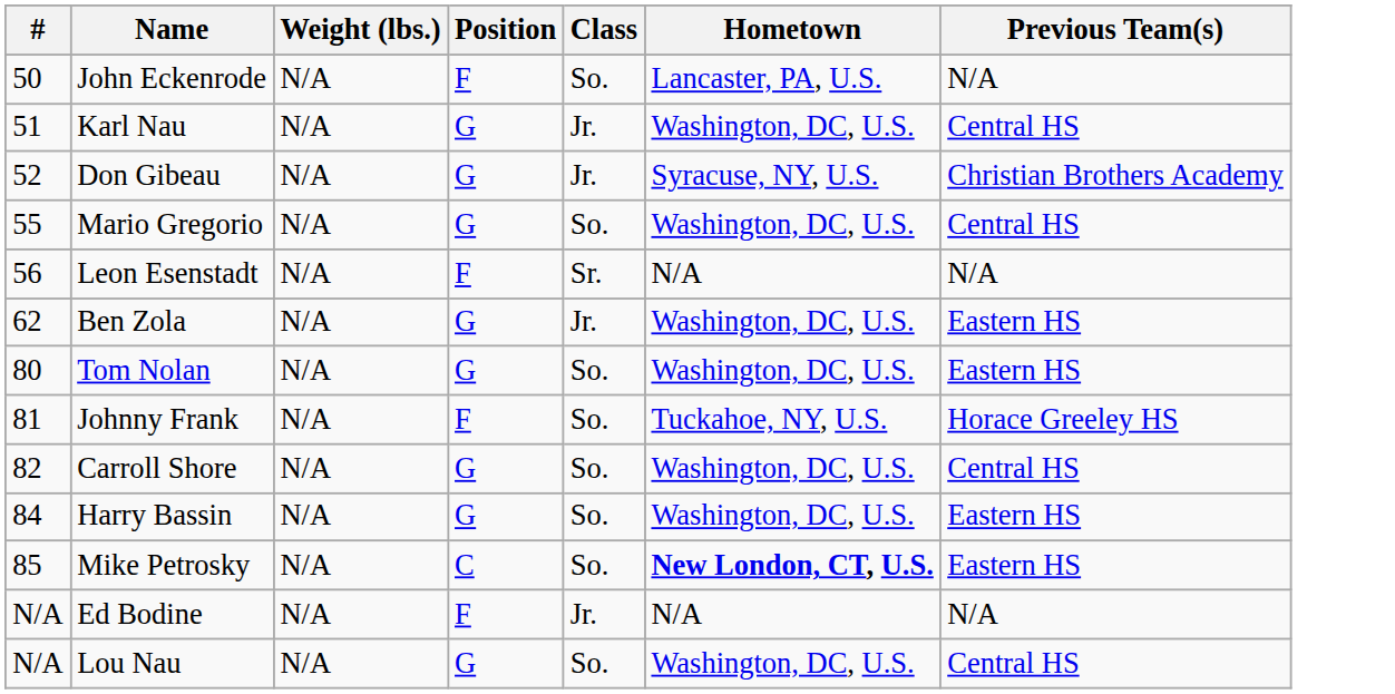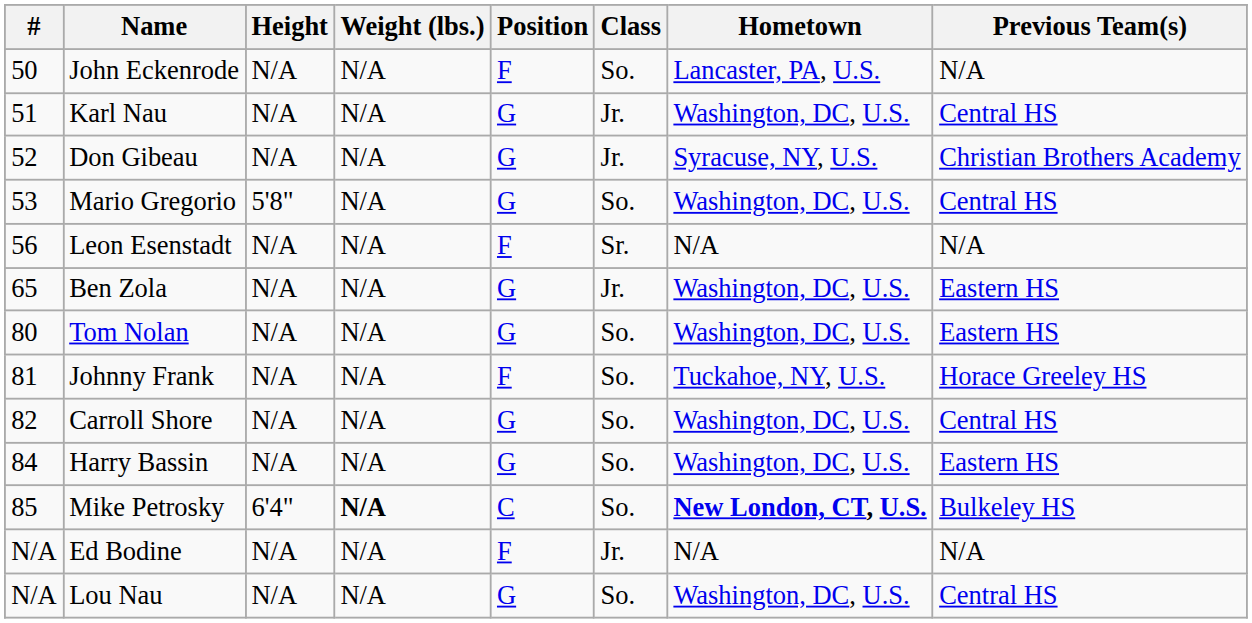 <table class="wikitable" style="font-size: 90%">
 <tr>
 <th>#</th>
 <th>Name</th>
+<th>Height</th>
 <th>Weight (lbs.)</th>
 <th>Position</th>
 <th>Class</th>
 <th>Hometown</th>
 <th>Previous Team(s)</th>
 </tr>
 <tr>
 <td>50</td>
 <td>John Eckenrode</td>
 <td>N/A</td>
+<td>N/A</td>
 <td><a href='#'>F</a></td>
 <td>So.</td>
 <td><a href='#'>Lancaster, PA</a>, <a href='#'>U.S.</a></td>
 <td>N/A</td>
 </tr>
 <tr>
 <td>51</td>
 <td>Karl Nau</td>
+<td>N/A</td>
 <td>N/A</td>
 <td><a href='#'>G</a></td>
 <td>Jr.</td>
 <td><a href='#'>Washington, DC</a>, <a href='#'>U.S.</a></td>
 <td><a href='#'>Central HS</a></td>
 </tr>
 <tr>
 <td>52</td>
 <td>Don Gibeau</td>
 <td>N/A</td>
+<td>N/A</td>
 <td><a href='#'>G</a></td>
 <td>Jr.</td>
 <td><a href='#'>Syracuse, NY</a>, <a href='#'>U.S.</a></td>
 <td><a href='#'>Christian Brothers Academy</a></td>
 </tr>
 <tr>
-<td>55</td>
+<td>53</td>
 <td>Mario Gregorio</td>
+<td>5'8"</td>
 <td>N/A</td>
 <td><a href='#'>G</a></td>
 <td>So.</td>
 <td><a href='#'>Washington, DC</a>, <a href='#'>U.S.</a></td>
 <td><a href='#'>Central HS</a></td>
 </tr>
 <tr>
 <td>56</td>
 <td>Leon Esenstadt</td>
 <td>N/A</td>
+<td>N/A</td>
 <td><a href='#'>F</a></td>
 <td>Sr.</td>
 <td>N/A</td>
 <td>N/A</td>
 </tr>
 <tr>
-<td>62</td>
+<td>65</td>
 <td>Ben Zola</td>
+<td>N/A</td>
 <td>N/A</td>
 <td><a href='#'>G</a></td>
 <td>Jr.</td>
 <td><a href='#'>Washington, DC</a>, <a href='#'>U.S.</a></td>
 <td><a href='#'>Eastern HS</a></td>
 </tr>
 <tr>
 <td>80</td>
 <td><a href='#'>Tom Nolan</a></td>
 <td>N/A</td>
+<td>N/A</td>
 <td><a href='#'>G</a></td>
 <td>So.</td>
 <td><a href='#'>Washington, DC</a>, <a href='#'>U.S.</a></td>
 <td><a href='#'>Eastern HS</a></td>
 </tr>
 <tr>
 <td>81</td>
 <td>Johnny Frank</td>
+<td>N/A</td>
 <td>N/A</td>
 <td><a href='#'>F</a></td>
 <td>So.</td>
 <td><a href='#'>Tuckahoe, NY</a>, <a href='#'>U.S.</a></td>
 <td><a href='#'>Horace Greeley HS</a></td>
 </tr>
 <tr>
 <td>82</td>
 <td>Carroll Shore</td>
 <td>N/A</td>
+<td>N/A</td>
 <td><a href='#'>G</a></td>
 <td>So.</td>
 <td><a href='#'>Washington, DC</a>, <a href='#'>U.S.</a></td>
 <td><a href='#'>Central HS</a></td>
 </tr>
 <tr>
 <td>84</td>
 <td>Harry Bassin</td>
 <td>N/A</td>
+<td>N/A</td>
 <td><a href='#'>G</a></td>
 <td>So.</td>
 <td><a href='#'>Washington, DC</a>, <a href='#'>U.S.</a></td>
 <td><a href='#'>Eastern HS</a></td>
 </tr>
 <tr>
 <td>85</td>
 <td>Mike Petrosky</td>
-<td>N/A</td>
+<td>6'4"</td>
+<td><strong>N/A</strong></td>
 <td><a href='#'>C</a></td>
 <td>So.</td>
 <td><strong><a href='#'>New London, CT</a>, <a href='#'>U.S.</a></strong></td>
-<td><a href='#'>Eastern HS</a></td>
+<td><a href='#'>Bulkeley HS</a></td>
 </tr>
 <tr>
 <td>N/A</td>
 <td>Ed Bodine</td>
+<td>N/A</td>
 <td>N/A</td>
 <td><a href='#'>F</a></td>
 <td>Jr.</td>
 <td>N/A</td>
 <td>N/A</td>
 </tr>
 <tr>
 <td>N/A</td>
 <td>Lou Nau</td>
 <td>N/A</td>
+<td>N/A</td>
 <td><a href='#'>G</a></td>
 <td>So.</td>
 <td><a href='#'>Washington, DC</a>, <a href='#'>U.S.</a></td>
 <td><a href='#'>Central HS</a></td>
 </tr>
 </table>
